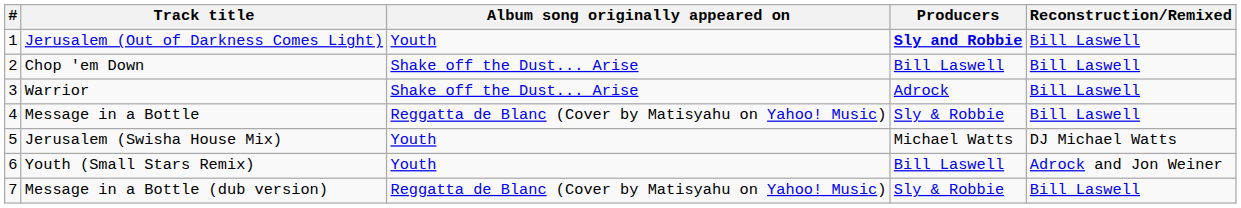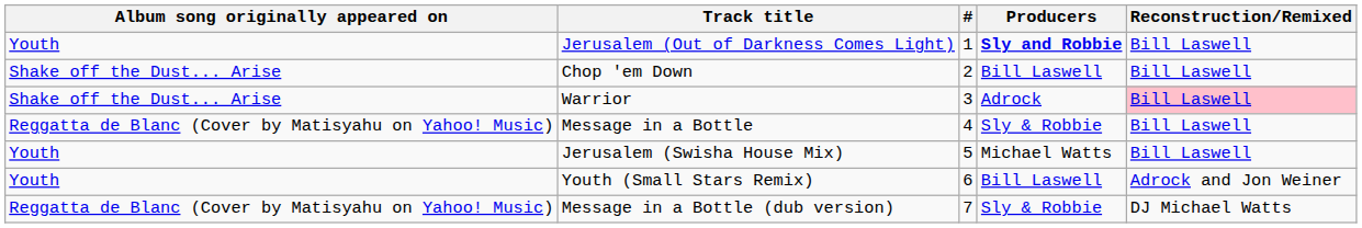 <table class="wikitable" style="font-size:95%;">
 <tr>
+<th>Album song originally appeared on</th>
+<th>Track title</th>
 <th>#</th>
-<th>Track title</th>
-<th>Album song originally appeared on</th>
 <th>Producers</th>
 <th>Reconstruction/Remixed</th>
 </tr>
 <tr>
+<td><a href='#'>Youth</a></td>
+<td><a href='#'>Jerusalem (Out of Darkness Comes Light)</a></td>
 <td>1</td>
-<td><a href='#'>Jerusalem (Out of Darkness Comes Light)</a></td>
-<td><a href='#'>Youth</a></td>
 <td><strong><a href='#'>Sly and Robbie</a></strong></td>
 <td><a href='#'>Bill Laswell</a></td>
 </tr>
 <tr>
+<td><a href='#'>Shake off the Dust... Arise</a></td>
+<td>Chop 'em Down</td>
 <td>2</td>
-<td>Chop 'em Down</td>
-<td><a href='#'>Shake off the Dust... Arise</a></td>
 <td><a href='#'>Bill Laswell</a></td>
 <td><a href='#'>Bill Laswell</a></td>
 </tr>
 <tr Matt>
+<td><a href='#'>Shake off the Dust... Arise</a></td>
+<td>Warrior</td>
 <td>3</td>
-<td>Warrior</td>
-<td><a href='#'>Shake off the Dust... Arise</a></td>
 <td><a href='#'>Adrock</a></td>
-<td><a href='#'>Bill Laswell</a></td>
+<td style="background: pink;"><a href='#'>Bill Laswell</a></td>
 </tr>
 <tr>
+<td><a href='#'>Reggatta de Blanc</a> (Cover by Matisyahu on <a href='#'>Yahoo! Music</a>)</td>
+<td>Message in a Bottle</td>
 <td>4</td>
-<td>Message in a Bottle</td>
-<td><a href='#'>Reggatta de Blanc</a> (Cover by Matisyahu on <a href='#'>Yahoo! Music</a>)</td>
 <td><a href='#'>Sly & Robbie</a></td>
 <td><a href='#'>Bill Laswell</a></td>
 </tr>
 <tr>
+<td><a href='#'>Youth</a></td>
+<td>Jerusalem (Swisha House Mix)</td>
 <td>5</td>
-<td>Jerusalem (Swisha House Mix)</td>
-<td><a href='#'>Youth</a></td>
 <td>Michael Watts</td>
-<td>DJ Michael Watts</td>
+<td><a href='#'>Bill Laswell</a></td>
 </tr>
 <tr>
+<td><a href='#'>Youth</a></td>
+<td>Youth (Small Stars Remix)</td>
 <td>6</td>
-<td>Youth (Small Stars Remix)</td>
-<td><a href='#'>Youth</a></td>
 <td><a href='#'>Bill Laswell</a></td>
 <td><a href='#'>Adrock</a> and Jon Weiner</td>
 </tr>
 <tr>
+<td><a href='#'>Reggatta de Blanc</a> (Cover by Matisyahu on <a href='#'>Yahoo! Music</a>)</td>
+<td>Message in a Bottle (dub version)</td>
 <td>7</td>
-<td>Message in a Bottle (dub version)</td>
-<td><a href='#'>Reggatta de Blanc</a> (Cover by Matisyahu on <a href='#'>Yahoo! Music</a>)</td>
 <td><a href='#'>Sly & Robbie</a></td>
-<td><a href='#'>Bill Laswell</a></td>
+<td>DJ Michael Watts</td>
 </tr>
 </table>
